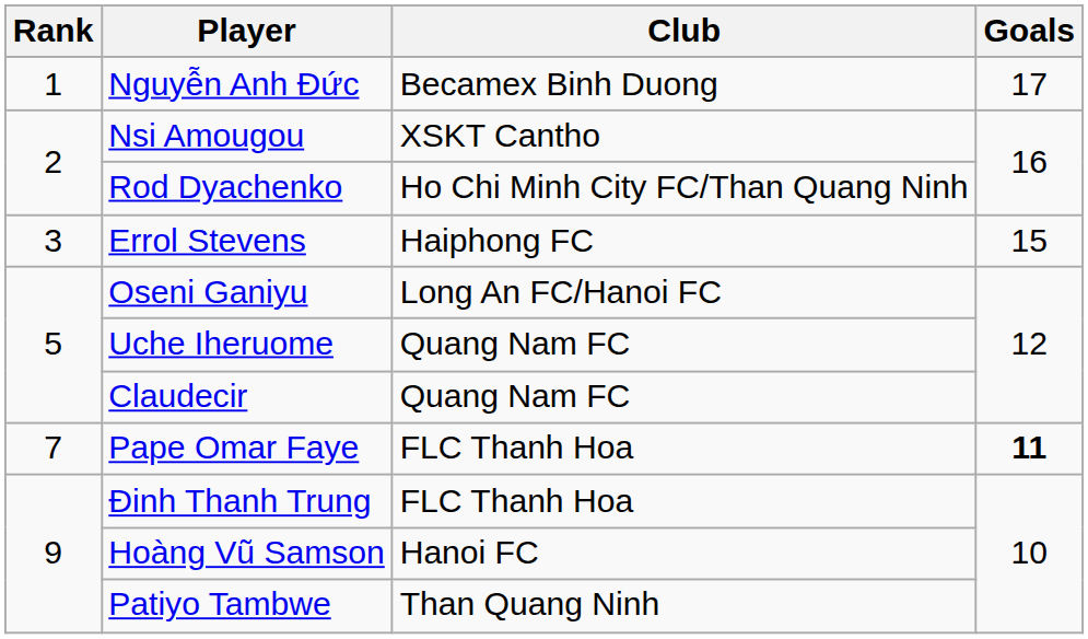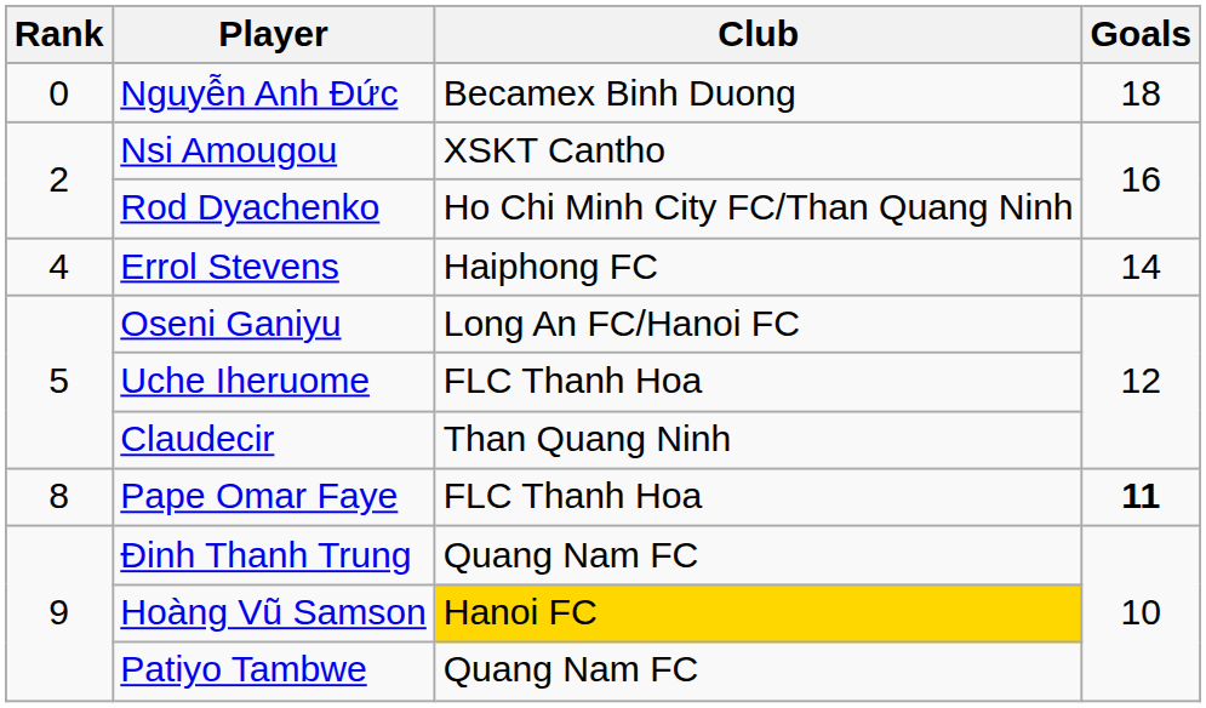 <table class="wikitable" style="text-align:center;">
 <tr>
 <th>Rank</th>
 <th>Player</th>
 <th>Club</th>
 <th>Goals</th>
 </tr>
 <tr>
-<td>1</td>
+<td>0</td>
 <td align="left"> <a href='#'>Nguyễn Anh Đức</a></td>
 <td align="left">Becamex Binh Duong</td>
-<td>17</td>
+<td>18</td>
 </tr>
 <tr>
 <td rowspan=2>2</td>
 <td align="left"> <a href='#'>Nsi Amougou</a></td>
 <td align="left">XSKT Cantho</td>
 <td rowspan=2>16</td>
 </tr>
 <tr>
 <td align="left"> <a href='#'>Rod Dyachenko</a></td>
 <td align="left">Ho Chi Minh City FC/Than Quang Ninh</td>
 </tr>
 <tr>
-<td>3</td>
+<td>4</td>
 <td align="left"> <a href='#'>Errol Stevens</a></td>
 <td align="left">Haiphong FC</td>
-<td>15</td>
+<td>14</td>
 </tr>
 <tr>
 <td rowspan=3>5</td>
 <td align="left"> <a href='#'>Oseni Ganiyu</a></td>
 <td align="left">Long An FC/Hanoi FC</td>
 <td rowspan=3>12</td>
 </tr>
 <tr>
 <td align="left"> <a href='#'>Uche Iheruome</a></td>
-<td align="left">Quang Nam FC</td>
+<td align="left">FLC Thanh Hoa</td>
 </tr>
 <tr>
 <td align="left"> <a href='#'>Claudecir</a></td>
-<td align="left">Quang Nam FC</td>
+<td align="left">Than Quang Ninh</td>
 </tr>
 <tr>
-<td>7</td>
+<td>8</td>
 <td align="left"> <a href='#'>Pape Omar Faye</a></td>
 <td align="left">FLC Thanh Hoa</td>
 <td><strong>11</strong></td>
 </tr>
 <tr>
 <td rowspan=3>9</td>
 <td align="left"> <a href='#'>Đinh Thanh Trung</a></td>
-<td align="left">FLC Thanh Hoa</td>
+<td align="left">Quang Nam FC</td>
 <td rowspan=3>10</td>
 </tr>
 <tr>
 <td align="left"> <a href='#'>Hoàng Vũ Samson</a></td>
-<td align="left">Hanoi FC</td>
+<td align="left" style="background: gold;">Hanoi FC</td>
 </tr>
 <tr>
 <td align="left"> <a href='#'>Patiyo Tambwe</a></td>
-<td align="left">Than Quang Ninh</td>
+<td align="left">Quang Nam FC</td>
 </tr>
 </table>
